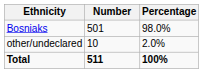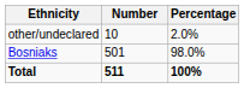 <table class="wikitable">
 <tr>
 <th width="100px">Ethnicity</th>
 <th width="80px">Number</th>
 <th width="80px">Percentage</th>
 </tr>
 <tr>
+<td>other/undeclared</td>
+<td>10</td>
+<td>2.0%</td>
+</tr>
+<tr>
 <td><a href='#'>Bosniaks</a></td>
 <td>501</td>
 <td>98.0%</td>
-</tr>
-<tr>
-<td>other/undeclared</td>
-<td>10</td>
-<td>2.0%</td>
 </tr>
 <tr>
 <td><strong>Total</strong></td>
 <td><strong>511</strong></td>
 <td><strong>100%</strong></td>
 </tr>
 </table>
